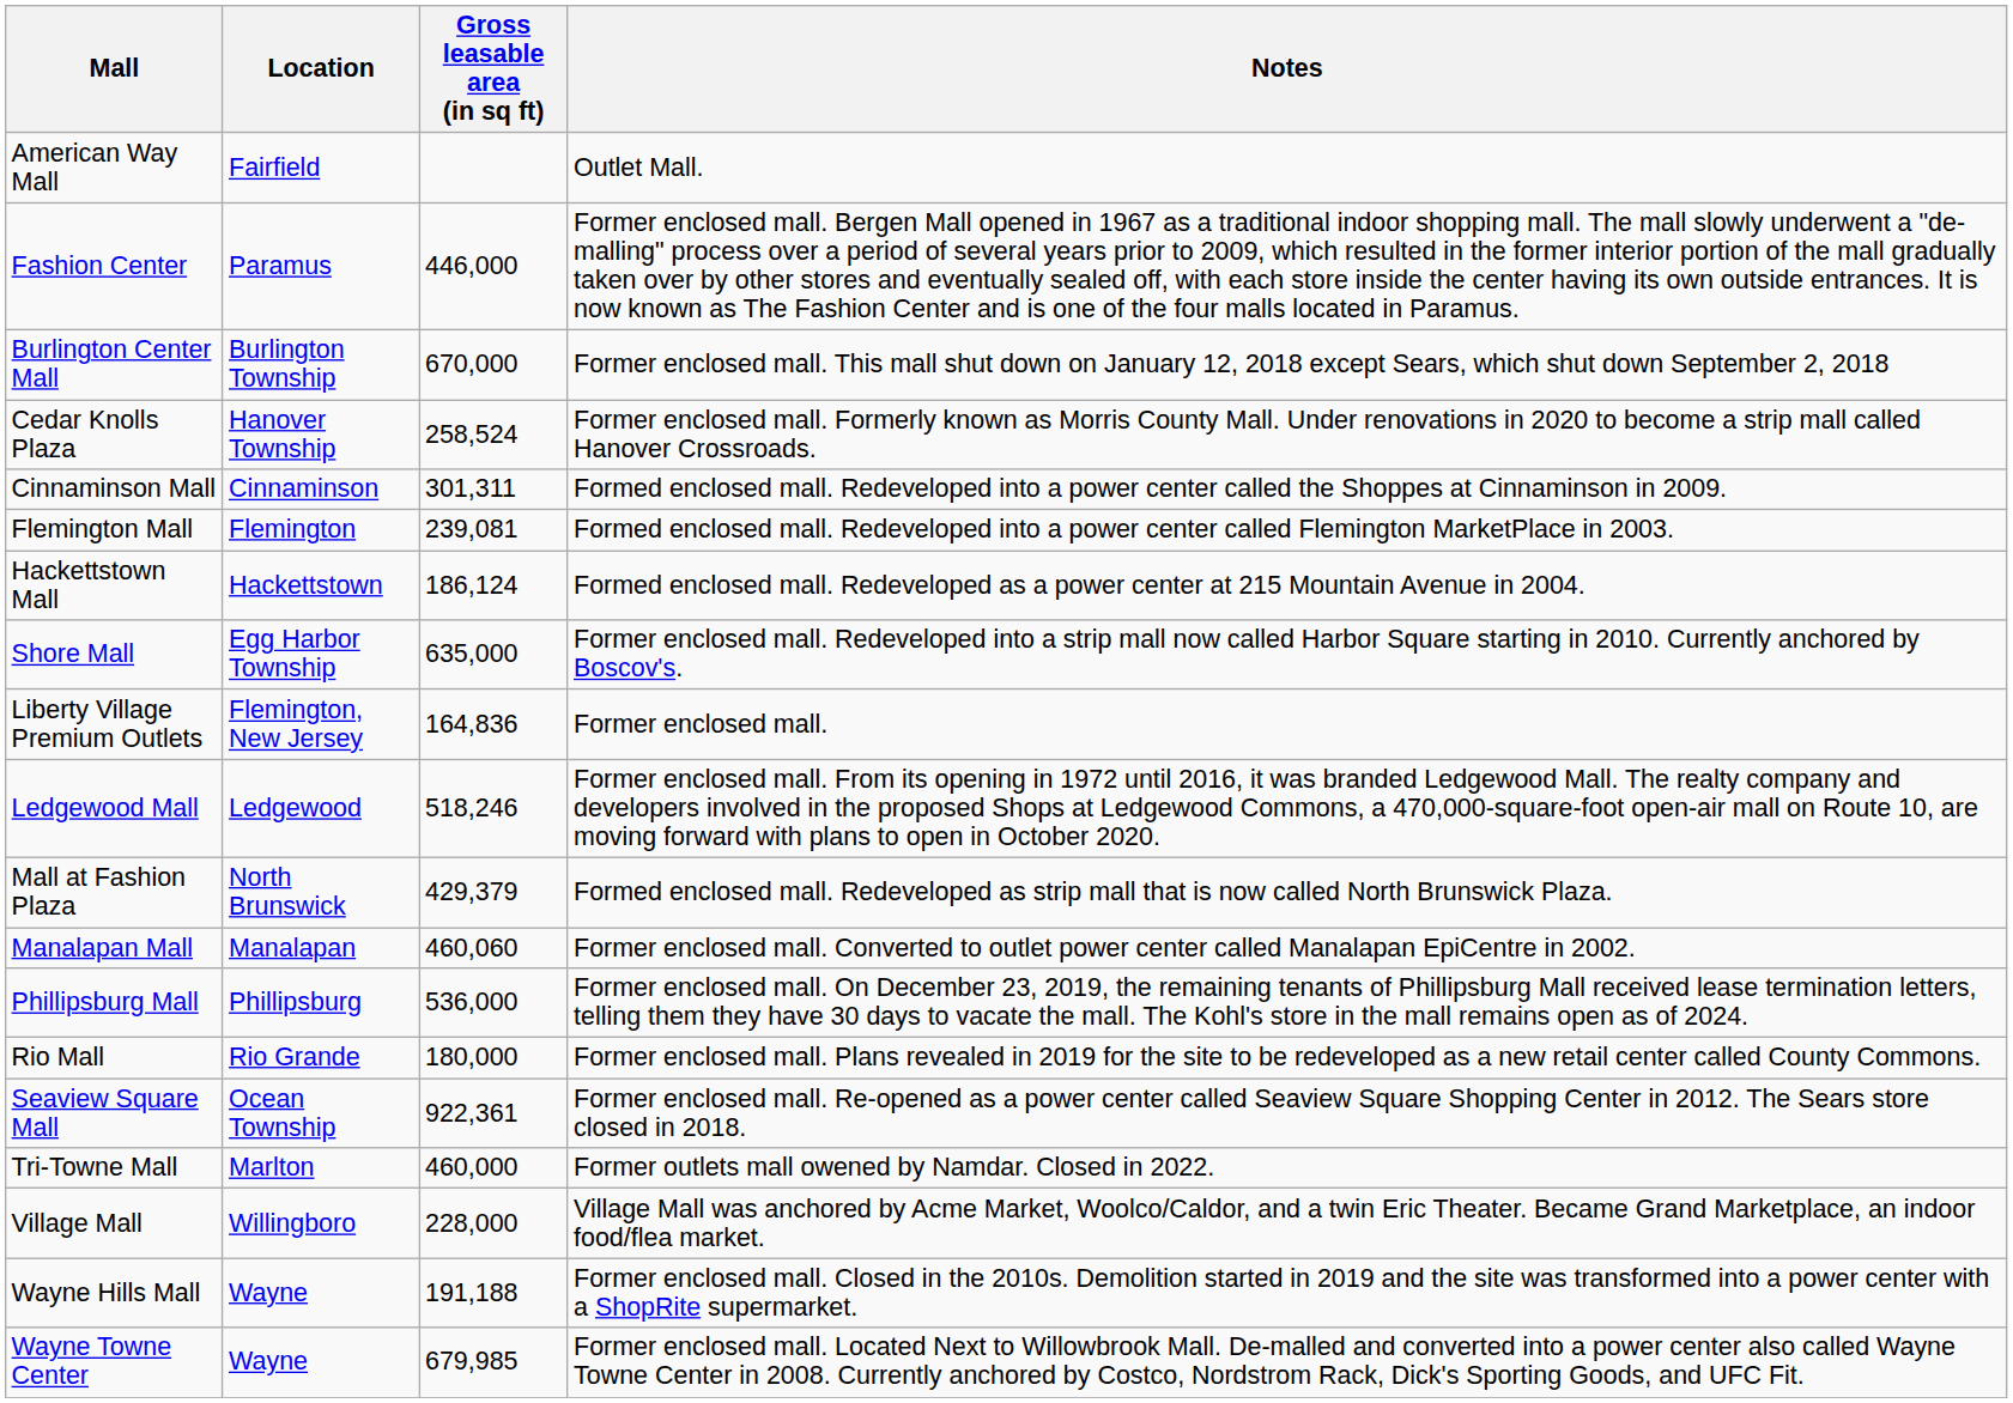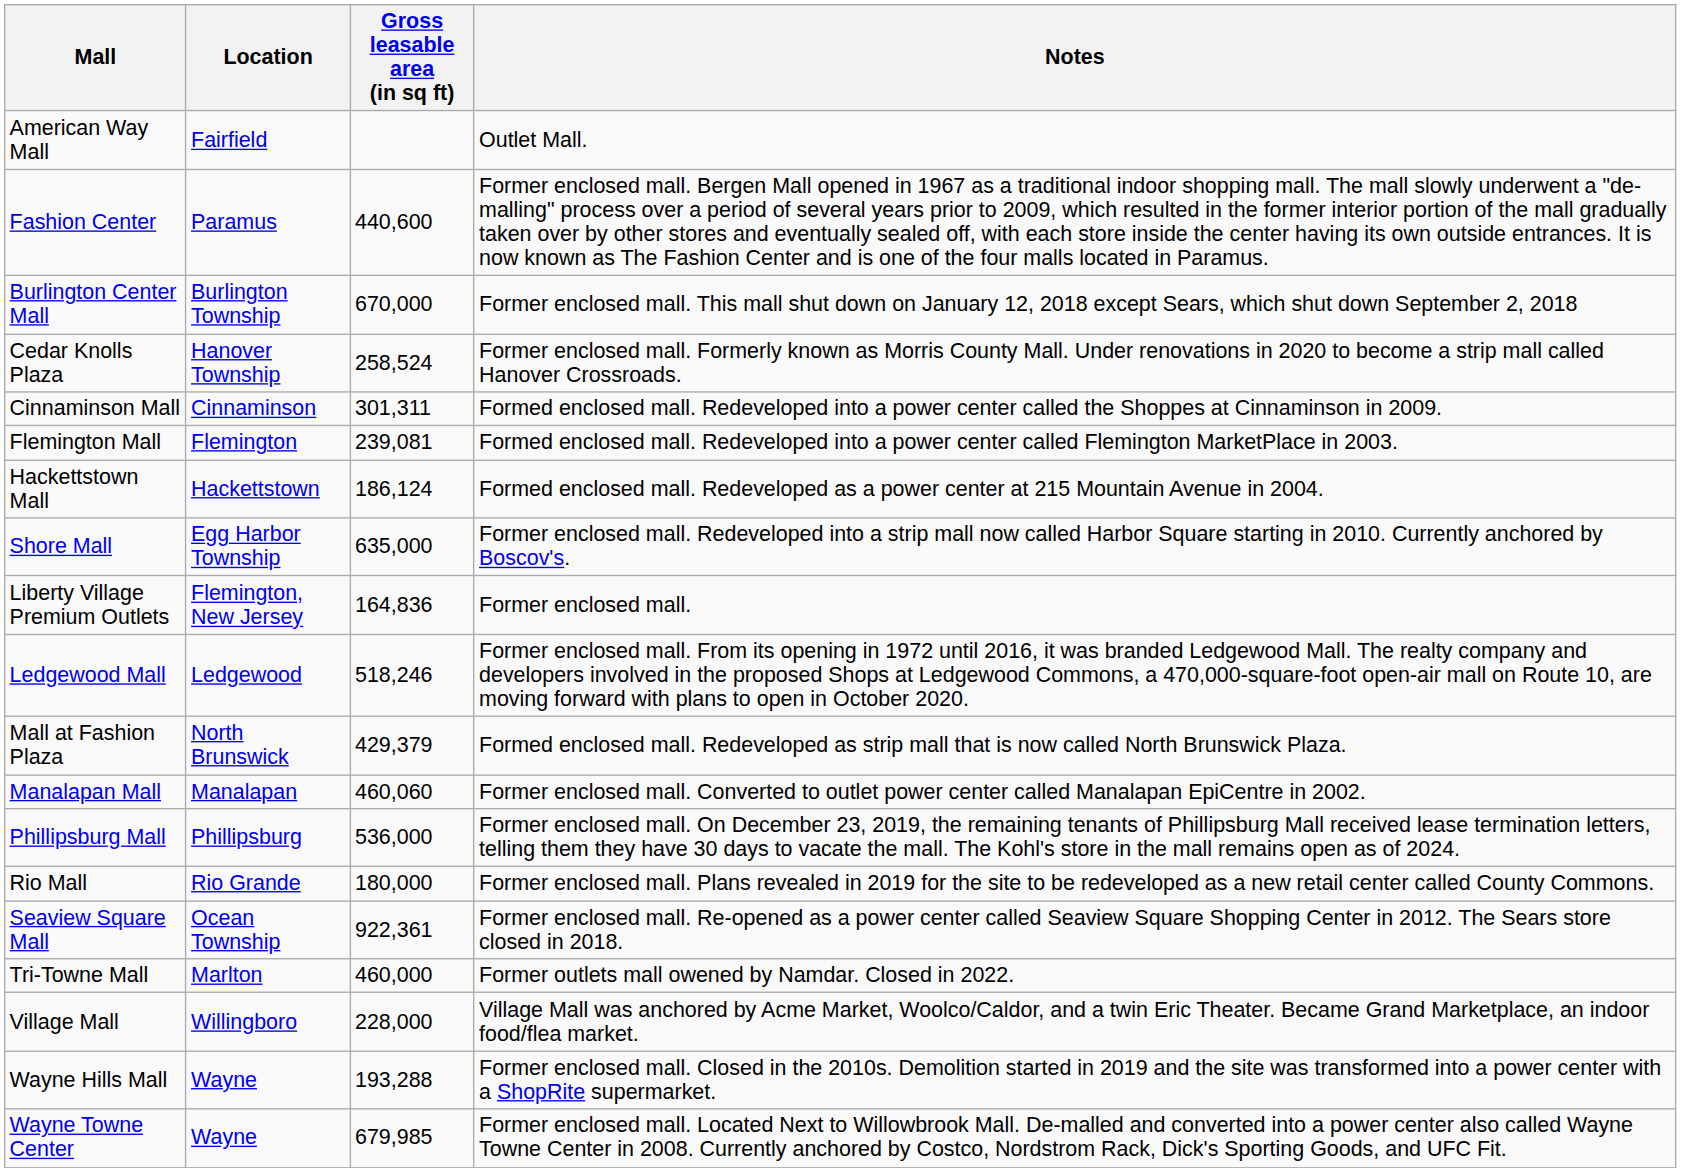 <table class="wikitable sortable">
 <tr>
 <th>Mall</th>
 <th>Location</th>
 <th><a href='#'>Gross leasable area</a><br>(in sq ft)</th>
 <th>Notes</th>
 </tr>
 <tr>
 <td>American Way Mall</td>
 <td><a href='#'>Fairfield</a></td>
 <td></td>
 <td>Outlet Mall.</td>
 </tr>
 <tr>
 <td><a href='#'>Fashion Center</a></td>
 <td><a href='#'>Paramus</a></td>
-<td>446,000</td>
+<td>440,600</td>
 <td>Former enclosed mall. Bergen Mall opened in 1967 as a traditional indoor shopping mall. The mall slowly underwent a "de-malling" process over a period of several years prior to 2009, which resulted in the former interior portion of the mall gradually taken over by other stores and eventually sealed off, with each store inside the center having its own outside entrances. It is now known as The Fashion Center and is one of the four malls located in Paramus.</td>
 </tr>
 <tr>
 <td><a href='#'>Burlington Center Mall</a></td>
 <td><a href='#'>Burlington Township</a></td>
 <td>670,000</td>
 <td>Former enclosed mall. This mall shut down on January 12, 2018 except Sears, which shut down September 2, 2018</td>
 </tr>
 <tr>
 <td>Cedar Knolls Plaza</td>
 <td><a href='#'>Hanover Township</a></td>
 <td>258,524</td>
 <td>Former enclosed mall. Formerly known as Morris County Mall. Under renovations in 2020 to become a strip mall called Hanover Crossroads.</td>
 </tr>
 <tr>
 <td>Cinnaminson Mall</td>
 <td><a href='#'>Cinnaminson</a></td>
 <td>301,311</td>
 <td>Formed enclosed mall. Redeveloped into a power center called the Shoppes at Cinnaminson in 2009.</td>
 </tr>
 <tr>
 <td>Flemington Mall<br></td>
 <td><a href='#'>Flemington</a></td>
 <td>239,081</td>
 <td>Formed enclosed mall. Redeveloped into a power center called Flemington MarketPlace in 2003.</td>
 </tr>
 <tr>
 <td>Hackettstown Mall</td>
 <td><a href='#'>Hackettstown</a></td>
 <td>186,124</td>
 <td>Formed enclosed mall. Redeveloped as a power center at 215 Mountain Avenue in 2004.</td>
 </tr>
 <tr>
 <td><a href='#'>Shore Mall</a></td>
 <td><a href='#'>Egg Harbor Township</a></td>
 <td>635,000</td>
 <td>Former enclosed mall. Redeveloped into a strip mall now called Harbor Square starting in 2010. Currently anchored by <a href='#'>Boscov's</a>.</td>
 </tr>
 <tr>
 <td>Liberty Village Premium Outlets</td>
 <td><a href='#'>Flemington, New Jersey</a></td>
 <td>164,836</td>
 <td>Former enclosed mall.</td>
 </tr>
 <tr>
 <td><a href='#'>Ledgewood Mall</a></td>
 <td><a href='#'>Ledgewood</a></td>
 <td>518,246</td>
 <td>Former enclosed mall. From its opening in 1972 until 2016, it was branded Ledgewood Mall. The realty company and developers involved in the proposed Shops at Ledgewood Commons, a 470,000-square-foot open-air mall on Route 10, are moving forward with plans to open in October 2020.</td>
 </tr>
 <tr>
 <td>Mall at Fashion Plaza</td>
 <td><a href='#'>North Brunswick</a></td>
 <td>429,379</td>
 <td>Formed enclosed mall. Redeveloped as strip mall that is now called North Brunswick Plaza.</td>
 </tr>
 <tr>
 <td><a href='#'>Manalapan Mall</a></td>
 <td><a href='#'>Manalapan</a></td>
 <td>460,060</td>
 <td>Former enclosed mall. Converted to outlet power center called Manalapan EpiCentre in 2002.</td>
 </tr>
 <tr>
 <td><a href='#'>Phillipsburg Mall</a></td>
 <td><a href='#'>Phillipsburg</a></td>
 <td>536,000</td>
 <td>Former enclosed mall. On December 23, 2019, the remaining tenants of Phillipsburg Mall received lease termination letters, telling them they have 30 days to vacate the mall. The Kohl's store in the mall remains open as of 2024.</td>
 </tr>
 <tr>
 <td>Rio Mall</td>
 <td><a href='#'>Rio Grande</a></td>
 <td>180,000</td>
 <td>Former enclosed mall. Plans revealed in 2019 for the site to be redeveloped as a new retail center called County Commons.</td>
 </tr>
 <tr>
 <td><a href='#'>Seaview Square Mall</a></td>
 <td><a href='#'>Ocean Township</a></td>
 <td>922,361</td>
 <td>Former enclosed mall. Re-opened as a power center called Seaview Square Shopping Center in 2012. The Sears store closed in 2018.</td>
 </tr>
 <tr>
 <td>Tri-Towne Mall</td>
 <td><a href='#'>Marlton</a></td>
 <td>460,000</td>
 <td>Former outlets mall owened by Namdar. Closed in 2022.</td>
 </tr>
 <tr>
 <td>Village Mall</td>
 <td><a href='#'>Willingboro</a></td>
 <td>228,000</td>
 <td>Village Mall was anchored by Acme Market, Woolco/Caldor, and a twin Eric Theater. Became Grand Marketplace, an indoor food/flea market.</td>
 </tr>
 <tr>
 <td>Wayne Hills Mall</td>
 <td><a href='#'>Wayne</a></td>
-<td>191,188</td>
+<td>193,288</td>
 <td>Former enclosed mall. Closed in the 2010s. Demolition started in 2019 and the site was transformed into a power center with a <a href='#'>ShopRite</a> supermarket.</td>
 </tr>
 <tr>
 <td><a href='#'>Wayne Towne Center</a></td>
 <td><a href='#'>Wayne</a></td>
 <td>679,985</td>
 <td>Former enclosed mall. Located Next to Willowbrook Mall. De-malled and converted into a power center also called Wayne Towne Center in 2008. Currently anchored by Costco, Nordstrom Rack, Dick's Sporting Goods, and UFC Fit.</td>
 </tr>
 </table>
